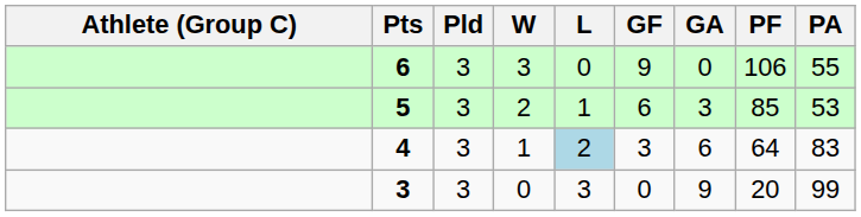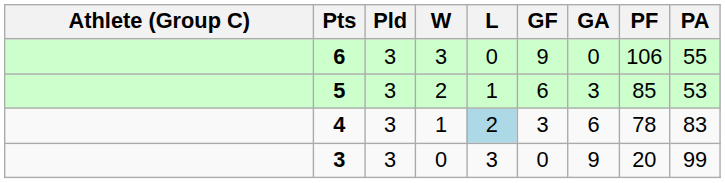 <table class="wikitable" style="text-align: center;">
 <tr>
 <th width="220">Athlete (Group C)</th>
 <th width="30">Pts</th>
 <th width="30">Pld</th>
 <th width="30">W</th>
 <th width="30">L</th>
 <th width="30">GF</th>
 <th width="30">GA</th>
 <th width="30">PF</th>
 <th width="30">PA</th>
 </tr>
 <tr bgcolor=#ccffcc>
 <td style="text-align:left;"></td>
 <td><strong>6</strong></td>
 <td>3</td>
 <td>3</td>
 <td>0</td>
 <td>9</td>
 <td>0</td>
 <td>106</td>
 <td>55</td>
 </tr>
 <tr bgcolor=#ccffcc>
 <td style="text-align:left;"></td>
 <td><strong>5</strong></td>
 <td>3</td>
 <td>2</td>
 <td>1</td>
 <td>6</td>
 <td>3</td>
 <td>85</td>
 <td>53</td>
 </tr>
 <tr>
 <td style="text-align:left;"></td>
 <td><strong>4</strong></td>
 <td>3</td>
 <td>1</td>
 <td style="background: lightblue;">2</td>
 <td>3</td>
 <td>6</td>
-<td>64</td>
+<td>78</td>
 <td>83</td>
 </tr>
 <tr>
 <td style="text-align:left;"></td>
 <td><strong>3</strong></td>
 <td>3</td>
 <td>0</td>
 <td>3</td>
 <td>0</td>
 <td>9</td>
 <td>20</td>
 <td>99</td>
 </tr>
 </table>
